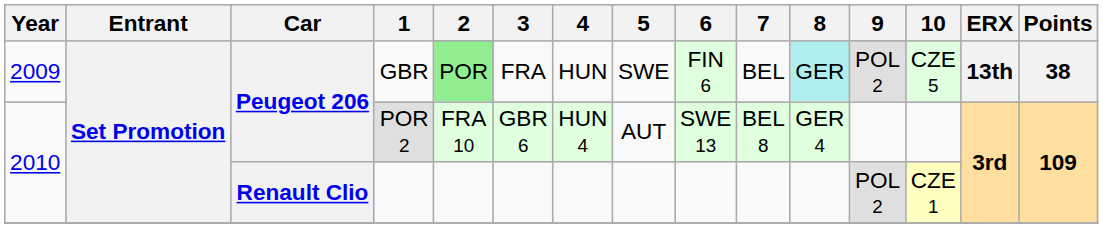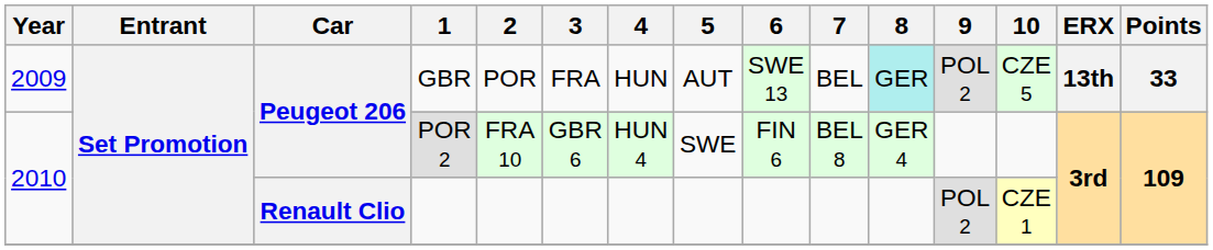 <table class="wikitable" border="1" style="text-align:center; font-size:90%;">
 <tr valign="top">
 <th>Year</th>
 <th>Entrant</th>
 <th>Car</th>
 <th>1</th>
 <th>2</th>
 <th>3</th>
 <th>4</th>
 <th>5</th>
 <th>6</th>
 <th>7</th>
 <th>8</th>
 <th>9</th>
 <th>10</th>
 <th>ERX</th>
 <th>Points</th>
 </tr>
 <tr>
 <td><a href='#'>2009</a></td>
 <th rowspan=3><a href='#'>Set Promotion</a></th>
 <th rowspan=2><a href='#'>Peugeot 206</a></th>
 <td>GBR<br><small></small></td>
-<td style="background: lightgreen;">POR<br><small></small></td>
+<td>POR<br><small></small></td>
 <td>FRA<br><small></small></td>
 <td>HUN<br><small></small></td>
-<td>SWE<br><small></small></td>
-<td style="background:#DFFFDF;">FIN<br><small>6</small></td>
+<td>AUT<br><small></small></td>
+<td style="background:#DFFFDF;">SWE<br><small>13</small></td>
 <td>BEL<br><small></small></td>
 <td style="background: paleturquoise;">GER<br><small></small></td>
 <td style="background:#DFDFDF;">POL<br><small>2</small></td>
 <td style="background:#DFFFDF;">CZE<br><small>5</small></td>
 <th>13th</th>
-<th>38</th>
+<th>33</th>
 </tr>
 <tr>
 <td rowspan=2><a href='#'>2010</a></td>
 <td style="background:#DFDFDF;">POR<br><small>2</small></td>
 <td style="background:#DFFFDF;">FRA<br><small>10</small></td>
 <td style="background:#DFFFDF;">GBR<br><small>6</small></td>
 <td style="background:#DFFFDF;">HUN<br><small>4</small></td>
-<td>AUT<br><small></small></td>
-<td style="background:#DFFFDF;">SWE<br><small>13</small></td>
+<td>SWE<br><small></small></td>
+<td style="background:#DFFFDF;">FIN<br><small>6</small></td>
 <td style="background:#DFFFDF;">BEL<br><small>8</small></td>
 <td style="background:#DFFFDF;">GER<br><small>4</small></td>
 <td></td>
 <td></td>
 <td rowspan="2" style="background:#FFDF9F;"><strong>3rd</strong></td>
 <td rowspan="2" style="background:#FFDF9F;"><strong>109</strong></td>
 </tr>
 <tr>
 <th><a href='#'>Renault Clio</a></th>
 <td></td>
 <td></td>
 <td></td>
 <td></td>
 <td></td>
 <td></td>
 <td></td>
 <td></td>
 <td style="background:#DFDFDF;">POL<br><small>2</small></td>
 <td style="background:#FFFFBF;">CZE<br><small>1</small></td>
 </tr>
 <tr>
 </tr>
 </table>
